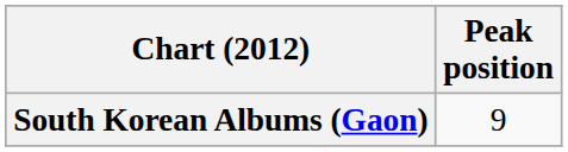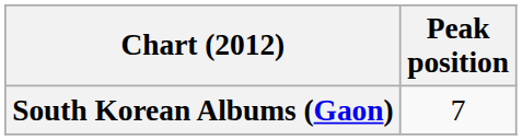 <table class="wikitable plainrowheaders" style="text-align:center">
 <tr>
 <th scope="col">Chart (2012)</th>
 <th scope="col">Peak<br>position</th>
 </tr>
 <tr>
 <th scope="row">South Korean Albums (<a href='#'>Gaon</a>)</th>
-<td>9</td>
+<td>7</td>
 </tr>
 </table>
